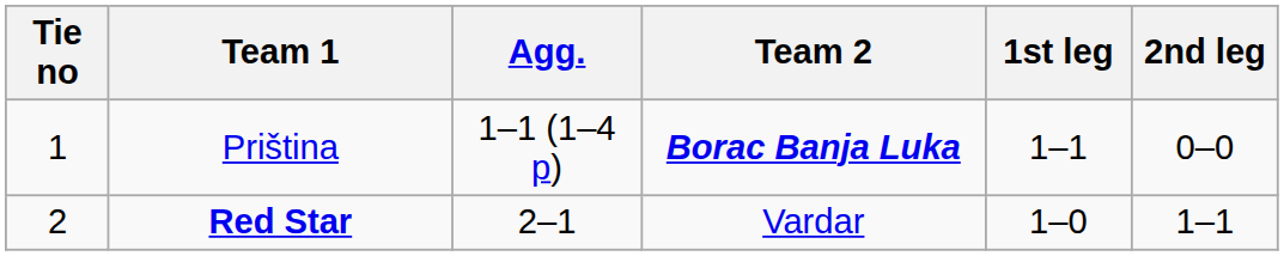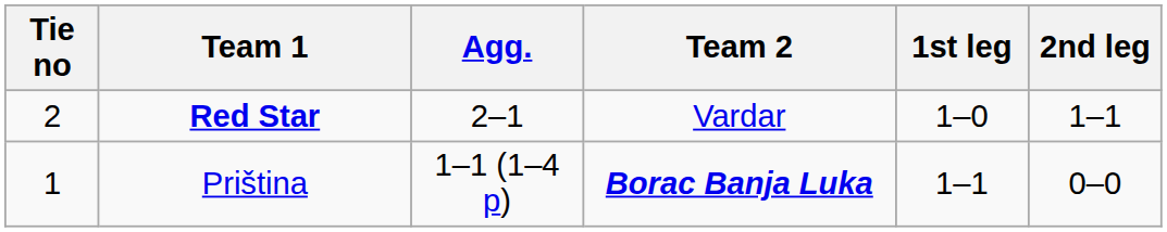 <table class="wikitable" style="text-align: center">
 <tr>
 <th width=40>Tie no</th>
 <th width=150>Team 1</th>
 <th width=80><a href='#'>Agg.</a></th>
 <th width=150>Team 2</th>
 <th width=60>1st leg</th>
 <th width=60>2nd leg</th>
 </tr>
 <tr>
+<td>2</td>
+<td><strong><a href='#'>Red Star</a></strong></td>
+<td>2–1</td>
+<td><a href='#'>Vardar</a></td>
+<td>1–0</td>
+<td>1–1</td>
+</tr>
+<tr>
 <td>1</td>
 <td><a href='#'>Priština</a></td>
 <td>1–1 (1–4 <a href='#'>p</a>)</td>
 <td><strong><em><a href='#'>Borac Banja Luka</a></em></strong></td>
 <td>1–1</td>
 <td>0–0</td>
 </tr>
-<tr>
-<td>2</td>
-<td><strong><a href='#'>Red Star</a></strong></td>
-<td>2–1</td>
-<td><a href='#'>Vardar</a></td>
-<td>1–0</td>
-<td>1–1</td>
-</tr>
 </table>
